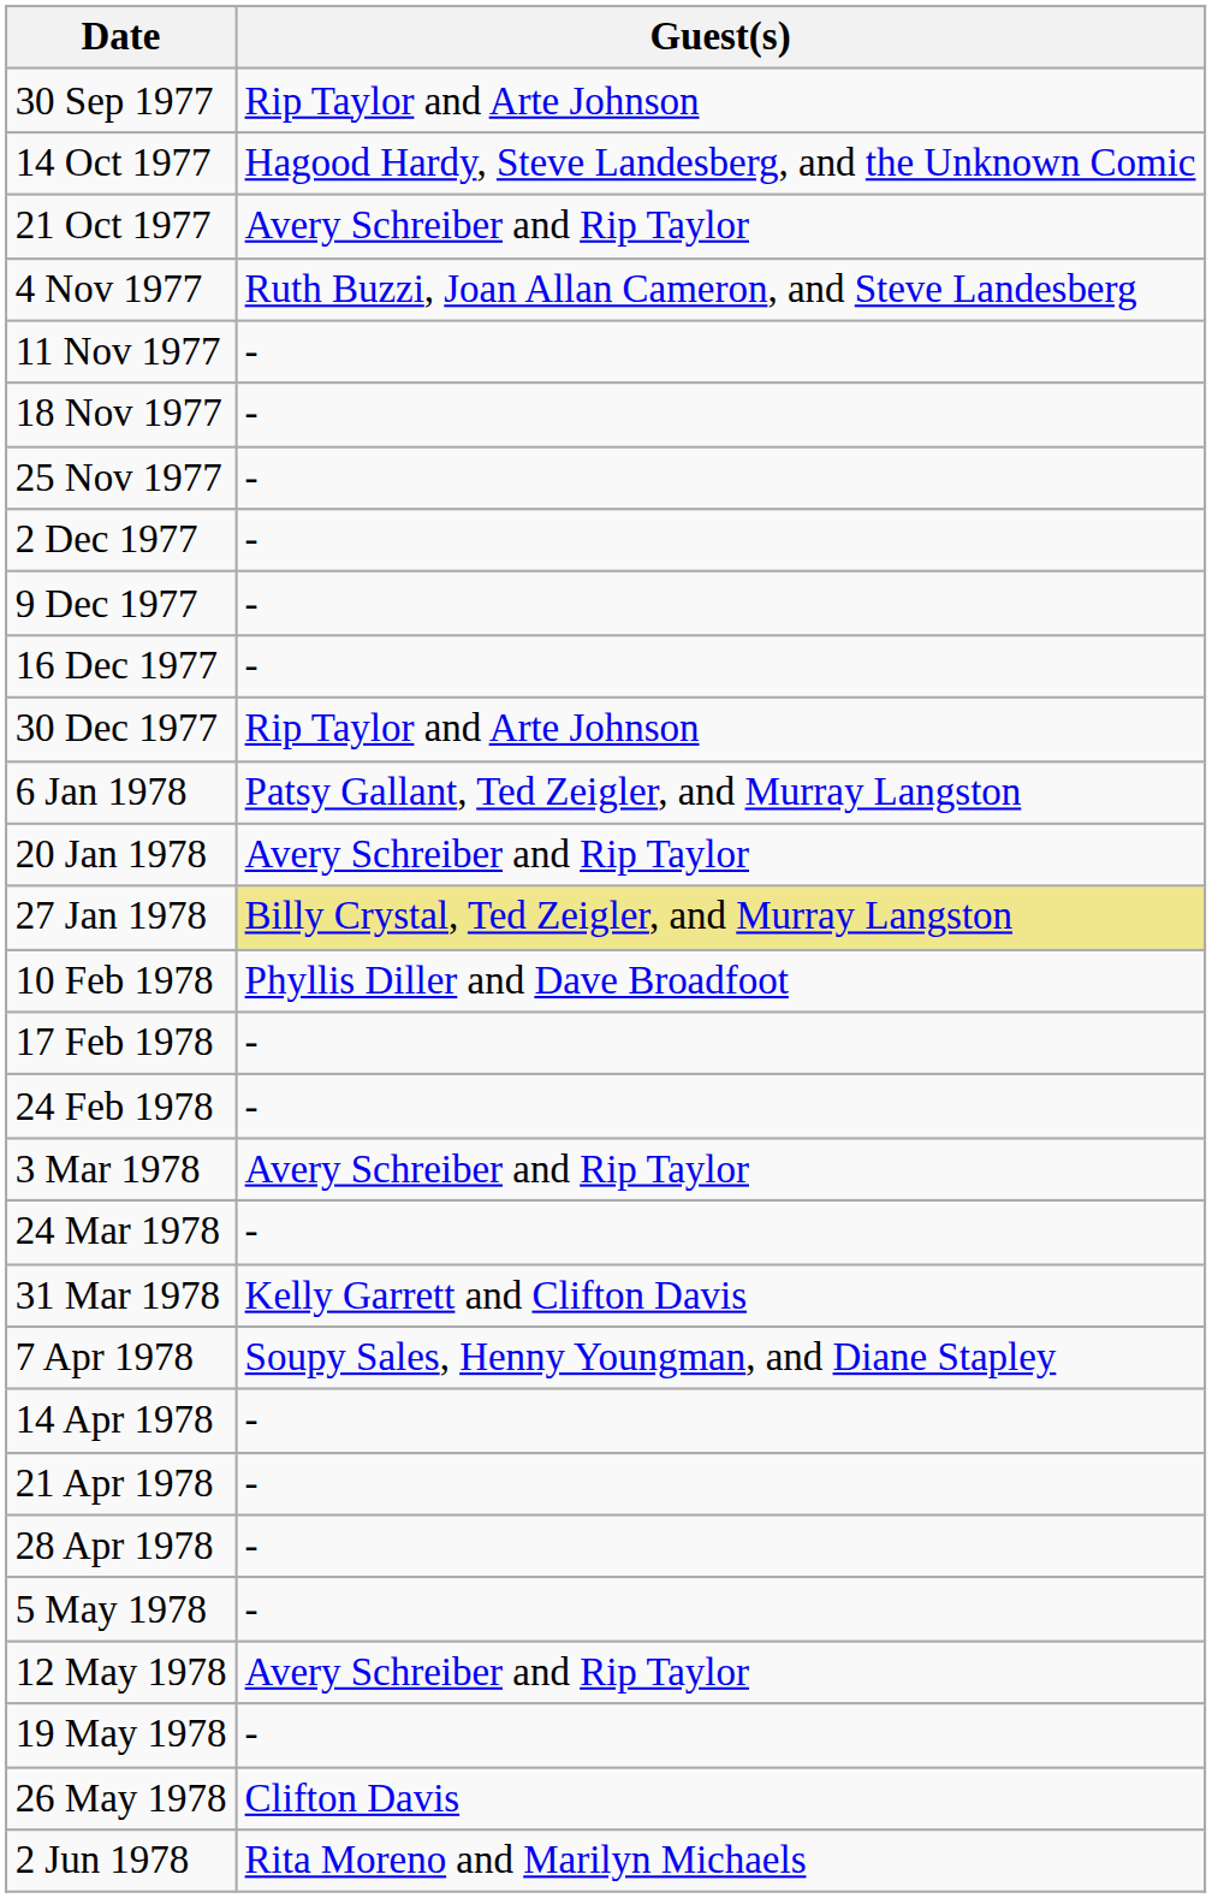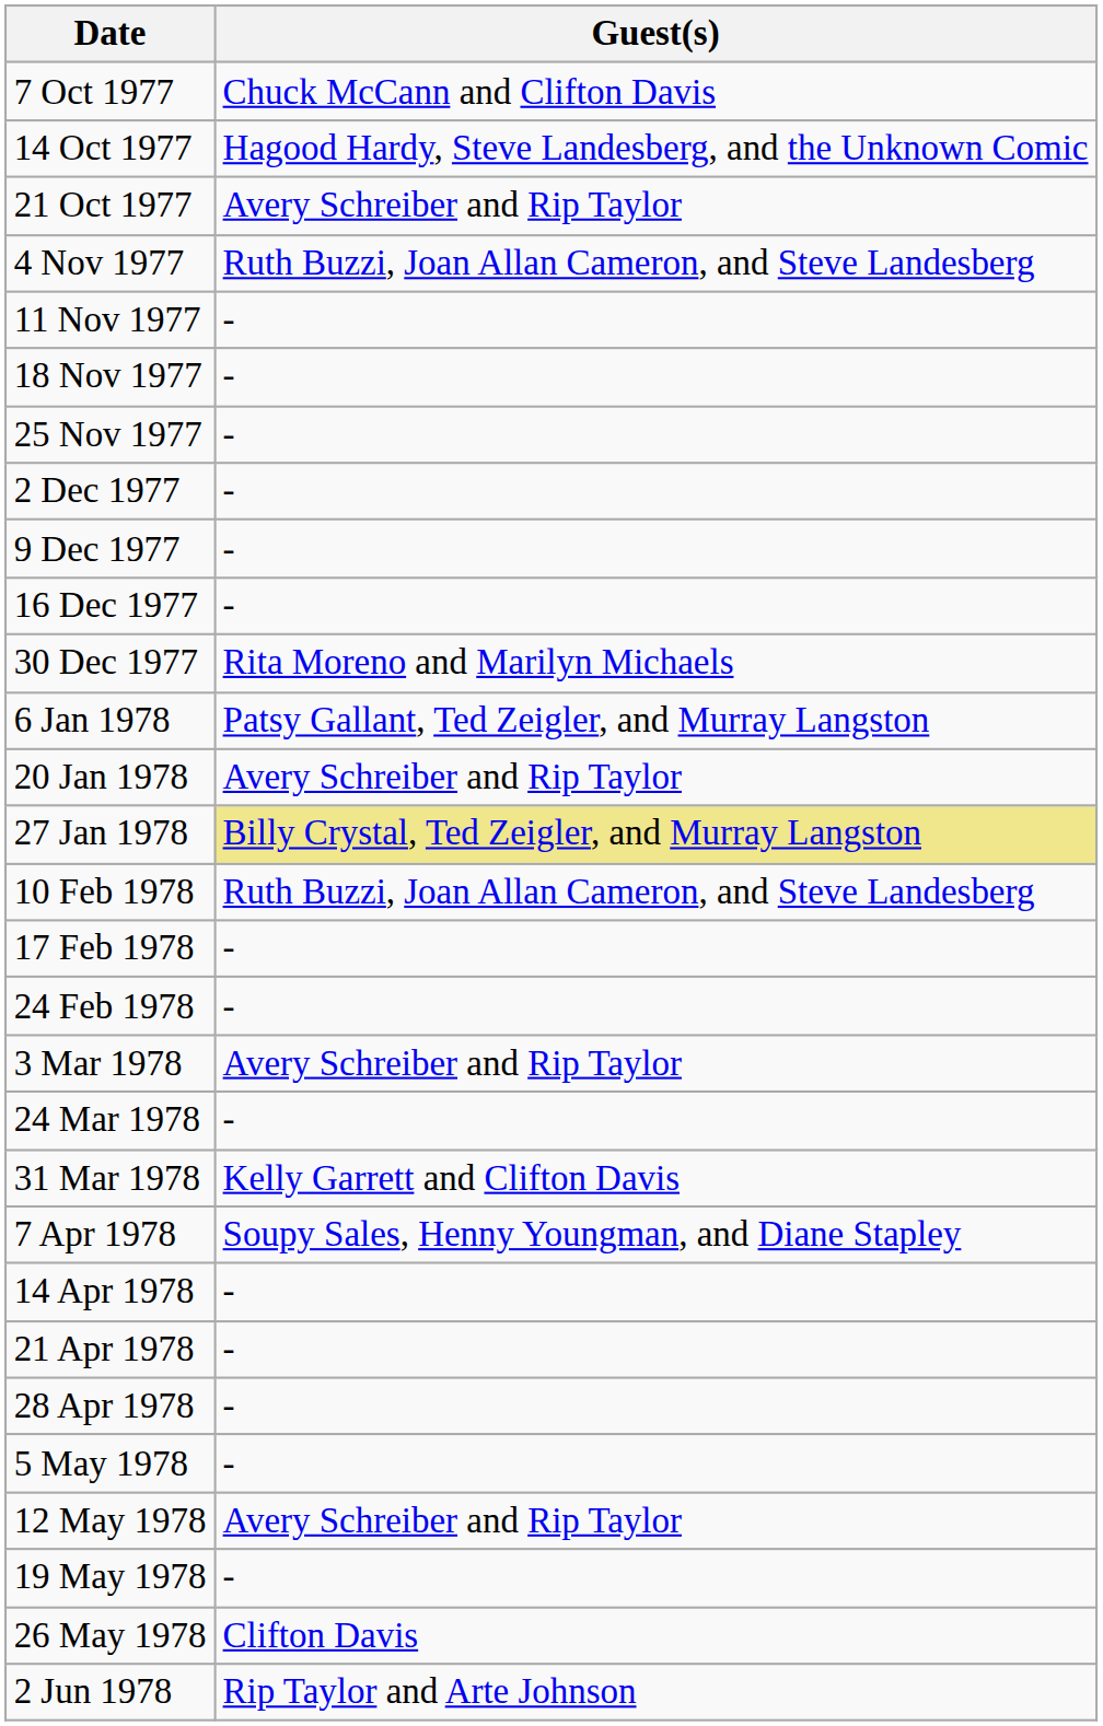 <table class="wikitable">
 <tr>
 <th>Date</th>
 <th>Guest(s)</th>
 </tr>
 <tr>
-<td>30 Sep 1977</td>
-<td><a href='#'>Rip Taylor</a> and <a href='#'>Arte Johnson</a></td>
+<td>7 Oct 1977</td>
+<td><a href='#'>Chuck McCann</a> and <a href='#'>Clifton Davis</a></td>
 </tr>
 <tr>
 <td>14 Oct 1977</td>
 <td><a href='#'>Hagood Hardy</a>, <a href='#'>Steve Landesberg</a>, and <a href='#'>the Unknown Comic</a></td>
 </tr>
 <tr>
 <td>21 Oct 1977</td>
 <td><a href='#'>Avery Schreiber</a> and <a href='#'>Rip Taylor</a></td>
 </tr>
 <tr>
 <td>4 Nov 1977</td>
 <td><a href='#'>Ruth Buzzi</a>, <a href='#'>Joan Allan Cameron</a>, and <a href='#'>Steve Landesberg</a></td>
 </tr>
 <tr>
 <td>11 Nov 1977</td>
 <td>-</td>
 </tr>
 <tr>
 <td>18 Nov 1977</td>
 <td>-</td>
 </tr>
 <tr>
 <td>25 Nov 1977</td>
 <td>-</td>
 </tr>
 <tr>
 <td>2 Dec 1977</td>
 <td>-</td>
 </tr>
 <tr>
 <td>9 Dec 1977</td>
 <td>-</td>
 </tr>
 <tr>
 <td>16 Dec 1977</td>
 <td>-</td>
 </tr>
 <tr>
 <td>30 Dec 1977</td>
-<td><a href='#'>Rip Taylor</a> and <a href='#'>Arte Johnson</a></td>
+<td><a href='#'>Rita Moreno</a> and <a href='#'>Marilyn Michaels</a></td>
 </tr>
 <tr>
 <td>6 Jan 1978</td>
 <td><a href='#'>Patsy Gallant</a>, <a href='#'>Ted Zeigler</a>, and <a href='#'>Murray Langston</a></td>
 </tr>
 <tr>
 <td>20 Jan 1978</td>
 <td><a href='#'>Avery Schreiber</a> and <a href='#'>Rip Taylor</a></td>
 </tr>
 <tr>
 <td>27 Jan 1978</td>
 <td style="background: khaki;"><a href='#'>Billy Crystal</a>, <a href='#'>Ted Zeigler</a>, and <a href='#'>Murray Langston</a></td>
 </tr>
 <tr>
 <td>10 Feb 1978</td>
-<td><a href='#'>Phyllis Diller</a> and <a href='#'>Dave Broadfoot</a></td>
+<td><a href='#'>Ruth Buzzi</a>, <a href='#'>Joan Allan Cameron</a>, and <a href='#'>Steve Landesberg</a></td>
 </tr>
 <tr>
 <td>17 Feb 1978</td>
 <td>-</td>
 </tr>
 <tr>
 <td>24 Feb 1978</td>
 <td>-</td>
 </tr>
 <tr>
 <td>3 Mar 1978</td>
 <td><a href='#'>Avery Schreiber</a> and <a href='#'>Rip Taylor</a></td>
 </tr>
 <tr>
 <td>24 Mar 1978</td>
 <td>-</td>
 </tr>
 <tr>
 <td>31 Mar 1978</td>
 <td><a href='#'>Kelly Garrett</a> and <a href='#'>Clifton Davis</a></td>
 </tr>
 <tr>
 <td>7 Apr 1978</td>
 <td><a href='#'>Soupy Sales</a>, <a href='#'>Henny Youngman</a>, and <a href='#'>Diane Stapley</a></td>
 </tr>
 <tr>
 <td>14 Apr 1978</td>
 <td>-</td>
 </tr>
 <tr>
 <td>21 Apr 1978</td>
 <td>-</td>
 </tr>
 <tr>
 <td>28 Apr 1978</td>
 <td>-</td>
 </tr>
 <tr>
 <td>5 May 1978</td>
 <td>-</td>
 </tr>
 <tr>
 <td>12 May 1978</td>
 <td><a href='#'>Avery Schreiber</a> and <a href='#'>Rip Taylor</a></td>
 </tr>
 <tr>
 <td>19 May 1978</td>
 <td>-</td>
 </tr>
 <tr>
 <td>26 May 1978</td>
 <td><a href='#'>Clifton Davis</a></td>
 </tr>
 <tr>
 <td>2 Jun 1978</td>
-<td><a href='#'>Rita Moreno</a> and <a href='#'>Marilyn Michaels</a></td>
+<td><a href='#'>Rip Taylor</a> and <a href='#'>Arte Johnson</a></td>
 </tr>
 </table>
